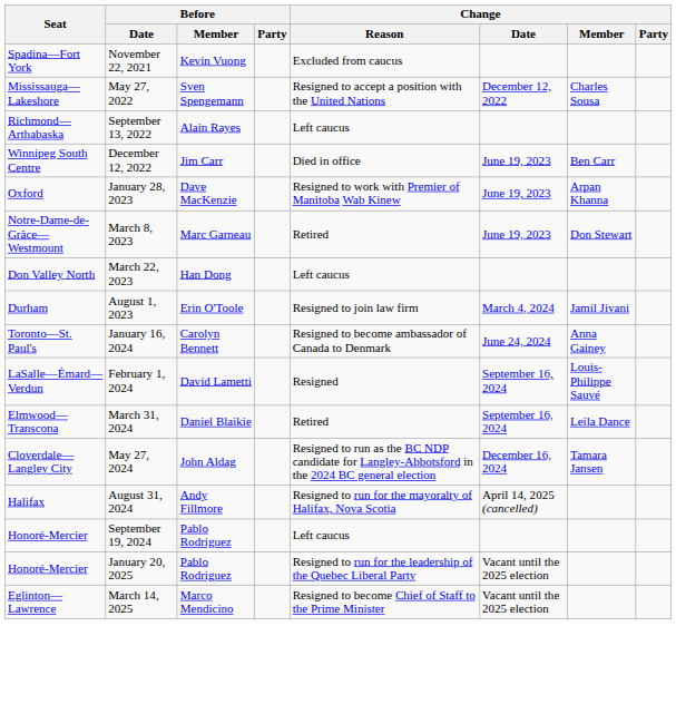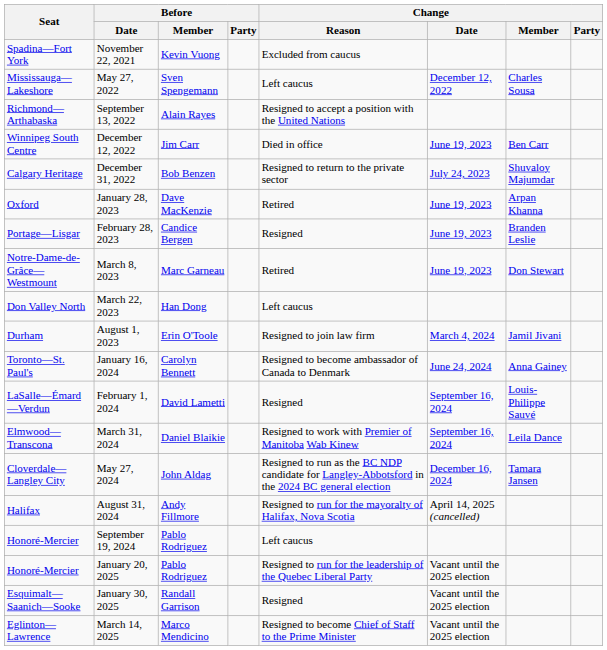 <table class="wikitable plainrowheaders" style="border: none;">
 <tr>
 <th rowspan="2">Seat</th>
 <th colspan="3">Before</th>
 <th colspan="4">Change</th>
 </tr>
 <tr>
 <th>Date</th>
 <th>Member</th>
 <th>Party</th>
 <th>Reason</th>
 <th>Date</th>
 <th>Member</th>
 <th>Party</th>
 </tr>
 <tr>
 <td><a href='#'>Spadina—Fort York</a></td>
 <td>November 22, 2021</td>
 <td><a href='#'>Kevin Vuong</a></td>
 <td></td>
 <td>Excluded from caucus</td>
 <td></td>
 <td></td>
 <td></td>
 </tr>
 <tr>
 <td><a href='#'>Mississauga—Lakeshore</a></td>
 <td>May 27, 2022</td>
 <td><a href='#'>Sven Spengemann</a></td>
 <td></td>
-<td>Resigned to accept a position with the <a href='#'>United Nations</a></td>
+<td>Left caucus</td>
 <td><a href='#'>December 12, 2022</a></td>
 <td><a href='#'>Charles Sousa</a></td>
 <td></td>
 </tr>
 <tr>
 <td><a href='#'>Richmond—Arthabaska</a></td>
 <td>September 13, 2022</td>
 <td><a href='#'>Alain Rayes</a></td>
 <td></td>
-<td>Left caucus</td>
+<td>Resigned to accept a position with the <a href='#'>United Nations</a></td>
 <td></td>
 <td></td>
 <td></td>
 </tr>
 <tr>
 <td><a href='#'>Winnipeg South Centre</a></td>
 <td>December 12, 2022</td>
 <td><a href='#'>Jim Carr</a></td>
 <td></td>
 <td>Died in office</td>
 <td><a href='#'>June 19, 2023</a></td>
 <td><a href='#'>Ben Carr</a></td>
 <td></td>
 </tr>
 <tr>
+<td><a href='#'>Calgary Heritage</a></td>
+<td>December 31, 2022</td>
+<td><a href='#'>Bob Benzen</a></td>
+<td></td>
+<td>Resigned to return to the private sector</td>
+<td><a href='#'>July 24, 2023</a></td>
+<td><a href='#'>Shuvaloy Majumdar</a></td>
+<td></td>
+</tr>
+<tr>
 <td><a href='#'>Oxford</a></td>
 <td>January 28, 2023</td>
 <td><a href='#'>Dave MacKenzie</a></td>
 <td></td>
-<td>Resigned to work with <a href='#'>Premier of Manitoba</a> <a href='#'>Wab Kinew</a></td>
+<td>Retired</td>
 <td><a href='#'>June 19, 2023</a></td>
 <td><a href='#'>Arpan Khanna</a></td>
+<td></td>
+</tr>
+<tr>
+<td><a href='#'>Portage—Lisgar</a></td>
+<td>February 28, 2023</td>
+<td><a href='#'>Candice Bergen</a></td>
+<td></td>
+<td>Resigned</td>
+<td><a href='#'>June 19, 2023</a></td>
+<td><a href='#'>Branden Leslie</a></td>
 <td></td>
 </tr>
 <tr>
 <td><a href='#'>Notre-Dame-de-Grâce—Westmount</a></td>
 <td>March 8, 2023</td>
 <td><a href='#'>Marc Garneau</a></td>
 <td></td>
 <td>Retired</td>
 <td><a href='#'>June 19, 2023</a></td>
 <td><a href='#'>Don Stewart</a></td>
 <td></td>
 </tr>
 <tr>
 <td><a href='#'>Don Valley North</a></td>
 <td>March 22, 2023</td>
 <td><a href='#'>Han Dong</a></td>
 <td></td>
 <td>Left caucus</td>
 <td></td>
 <td></td>
 <td></td>
 </tr>
 <tr>
 <td><a href='#'>Durham</a></td>
 <td>August 1, 2023</td>
 <td><a href='#'>Erin O'Toole</a></td>
 <td></td>
 <td>Resigned to join law firm</td>
 <td><a href='#'>March 4, 2024</a></td>
 <td><a href='#'>Jamil Jivani</a></td>
 <td></td>
 </tr>
 <tr>
 <td><a href='#'>Toronto—St. Paul's</a></td>
 <td>January 16, 2024</td>
 <td><a href='#'>Carolyn Bennett</a></td>
 <td></td>
 <td>Resigned to become ambassador of Canada to Denmark</td>
 <td><a href='#'>June 24, 2024</a></td>
 <td><a href='#'>Anna Gainey</a></td>
 <td></td>
 </tr>
 <tr>
 <td><a href='#'>LaSalle—Émard—Verdun</a></td>
 <td>February 1, 2024</td>
 <td><a href='#'>David Lametti</a></td>
 <td></td>
 <td>Resigned</td>
 <td><a href='#'>September 16, 2024</a></td>
 <td><a href='#'>Louis-Philippe Sauvé</a></td>
 <td></td>
 </tr>
 <tr>
 <td><a href='#'>Elmwood—Transcona</a></td>
 <td>March 31, 2024</td>
 <td><a href='#'>Daniel Blaikie</a></td>
 <td></td>
-<td>Retired</td>
+<td>Resigned to work with <a href='#'>Premier of Manitoba</a> <a href='#'>Wab Kinew</a></td>
 <td><a href='#'>September 16, 2024</a></td>
 <td><a href='#'>Leila Dance</a></td>
 <td></td>
 </tr>
 <tr>
 <td><a href='#'>Cloverdale—Langley City</a></td>
 <td>May 27, 2024</td>
 <td><a href='#'>John Aldag</a></td>
 <td></td>
 <td>Resigned to run as the <a href='#'>BC NDP</a> candidate for <a href='#'>Langley-Abbotsford</a> in the <a href='#'>2024 BC general election</a></td>
 <td><a href='#'>December 16, 2024</a></td>
 <td><a href='#'>Tamara Jansen</a></td>
 <td></td>
 </tr>
 <tr>
 <td><a href='#'>Halifax</a></td>
 <td>August 31, 2024</td>
 <td><a href='#'>Andy Fillmore</a></td>
 <td></td>
 <td>Resigned to <a href='#'>run for the mayoralty of Halifax, Nova Scotia</a></td>
 <td>April 14, 2025 <em>(cancelled)</em></td>
 <td></td>
 <td></td>
 </tr>
 <tr>
 <td><a href='#'>Honoré-Mercier</a></td>
 <td>September 19, 2024</td>
 <td><a href='#'>Pablo Rodriguez</a></td>
 <td></td>
 <td>Left caucus</td>
 <td></td>
 <td></td>
 <td></td>
 </tr>
 <tr>
 <td><a href='#'>Honoré-Mercier</a></td>
 <td>January 20, 2025</td>
 <td><a href='#'>Pablo Rodriguez</a></td>
 <td></td>
 <td>Resigned to <a href='#'>run for the leadership of the Quebec Liberal Party</a></td>
 <td>Vacant until the 2025 election</td>
 <td></td>
 <td></td>
 </tr>
 <tr>
+<td><a href='#'>Esquimalt—Saanich—Sooke</a></td>
+<td>January 30, 2025</td>
+<td><a href='#'>Randall Garrison</a></td>
+<td></td>
+<td>Resigned</td>
+<td>Vacant until the 2025 election</td>
+<td></td>
+<td></td>
+</tr>
+<tr>
 <td><a href='#'>Eglinton—Lawrence</a></td>
 <td>March 14, 2025</td>
 <td><a href='#'>Marco Mendicino</a></td>
 <td></td>
 <td>Resigned to become <a href='#'>Chief of Staff to the Prime Minister</a></td>
 <td>Vacant until the 2025 election</td>
 <td></td>
 <td></td>
 </tr>
 </table>
